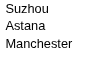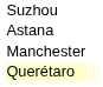 <table>
 <tr>
 <td rowspan=2>Suzhou</td>
 <td rowspan=2></td>
 <td rowspan=2></td>
 <td></td>
 </tr>
 <tr>
 <td></td>
 </tr>
 <tr>
 <td rowspan=2>Astana</td>
 <td rowspan=2></td>
 <td rowspan=2></td>
 <td></td>
 </tr>
 <tr>
 <td></td>
 </tr>
 <tr>
 <td rowspan=2>Manchester</td>
 <td rowspan=2></td>
 <td rowspan=2></td>
 <td></td>
 </tr>
 <tr>
 <td></td>
 </tr>
+<tr bgcolor=ffffcc>
+<td>Querétaro</td>
+<td></td>
+<td></td>
+<td></td>
+</tr>
 </table>
